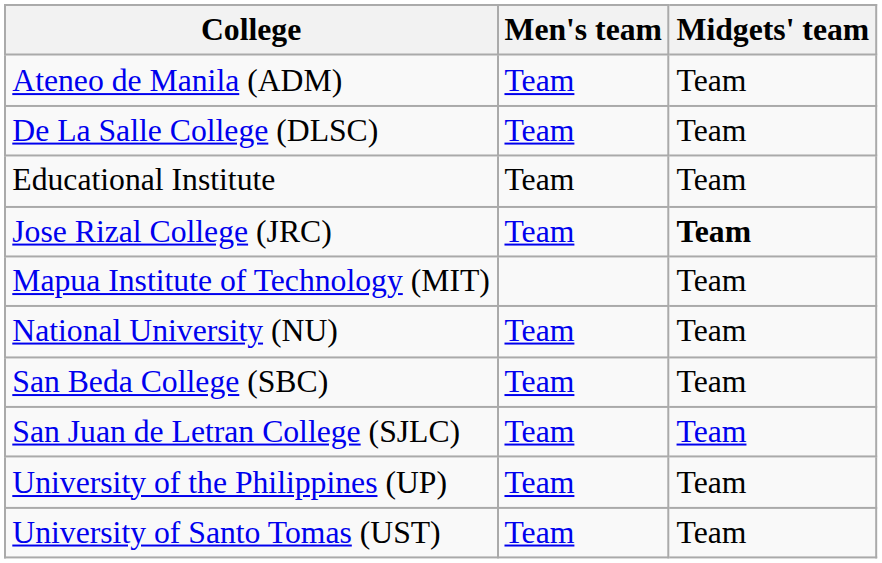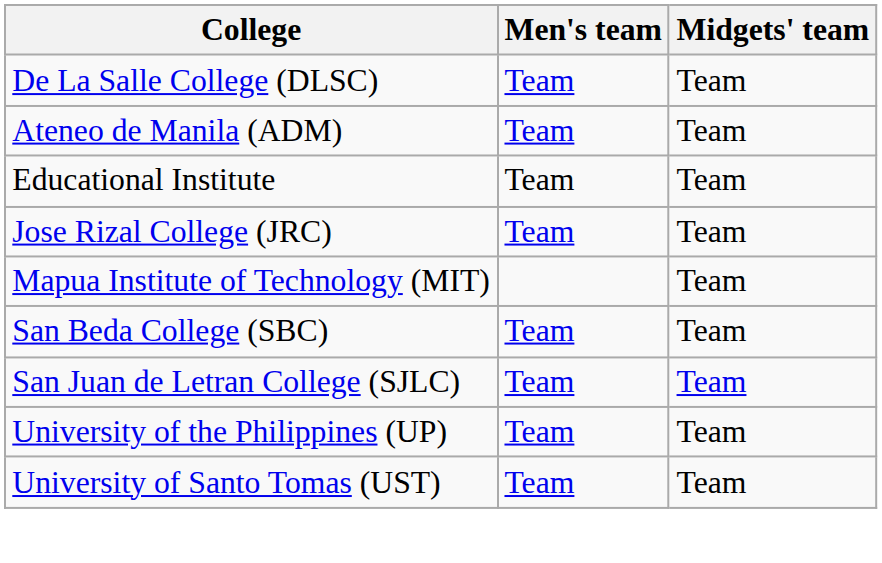 <table class="wikitable">
 <tr>
 <th>College</th>
 <th>Men's team</th>
 <th>Midgets' team</th>
 </tr>
 <tr>
-<td><a href='#'>Ateneo de Manila</a> (ADM)</td>
+<td><a href='#'>De La Salle College</a> (DLSC)</td>
 <td><a href='#'>Team</a></td>
 <td>Team</td>
 </tr>
 <tr>
-<td><a href='#'>De La Salle College</a> (DLSC)</td>
+<td><a href='#'>Ateneo de Manila</a> (ADM)</td>
 <td><a href='#'>Team</a></td>
 <td>Team</td>
 </tr>
 <tr>
 <td>Educational Institute</td>
 <td>Team</td>
 <td>Team</td>
 </tr>
 <tr>
 <td><a href='#'>Jose Rizal College</a> (JRC)</td>
 <td><a href='#'>Team</a></td>
-<td><strong>Team</strong></td>
+<td>Team</td>
 </tr>
 <tr>
 <td><a href='#'>Mapua Institute of Technology</a> (MIT)</td>
 <td></td>
-<td>Team</td>
-</tr>
-<tr>
-<td><a href='#'>National University</a> (NU)</td>
-<td><a href='#'>Team</a></td>
 <td>Team</td>
 </tr>
 <tr>
 <td><a href='#'>San Beda College</a> (SBC)</td>
 <td><a href='#'>Team</a></td>
 <td>Team</td>
 </tr>
 <tr>
 <td><a href='#'>San Juan de Letran College</a> (SJLC)</td>
 <td><a href='#'>Team</a></td>
 <td><a href='#'>Team</a></td>
 </tr>
 <tr>
 <td><a href='#'>University of the Philippines</a> (UP)</td>
 <td><a href='#'>Team</a></td>
 <td>Team</td>
 </tr>
 <tr>
 <td><a href='#'>University of Santo Tomas</a> (UST)</td>
 <td><a href='#'>Team</a></td>
 <td>Team</td>
 </tr>
 </table>
